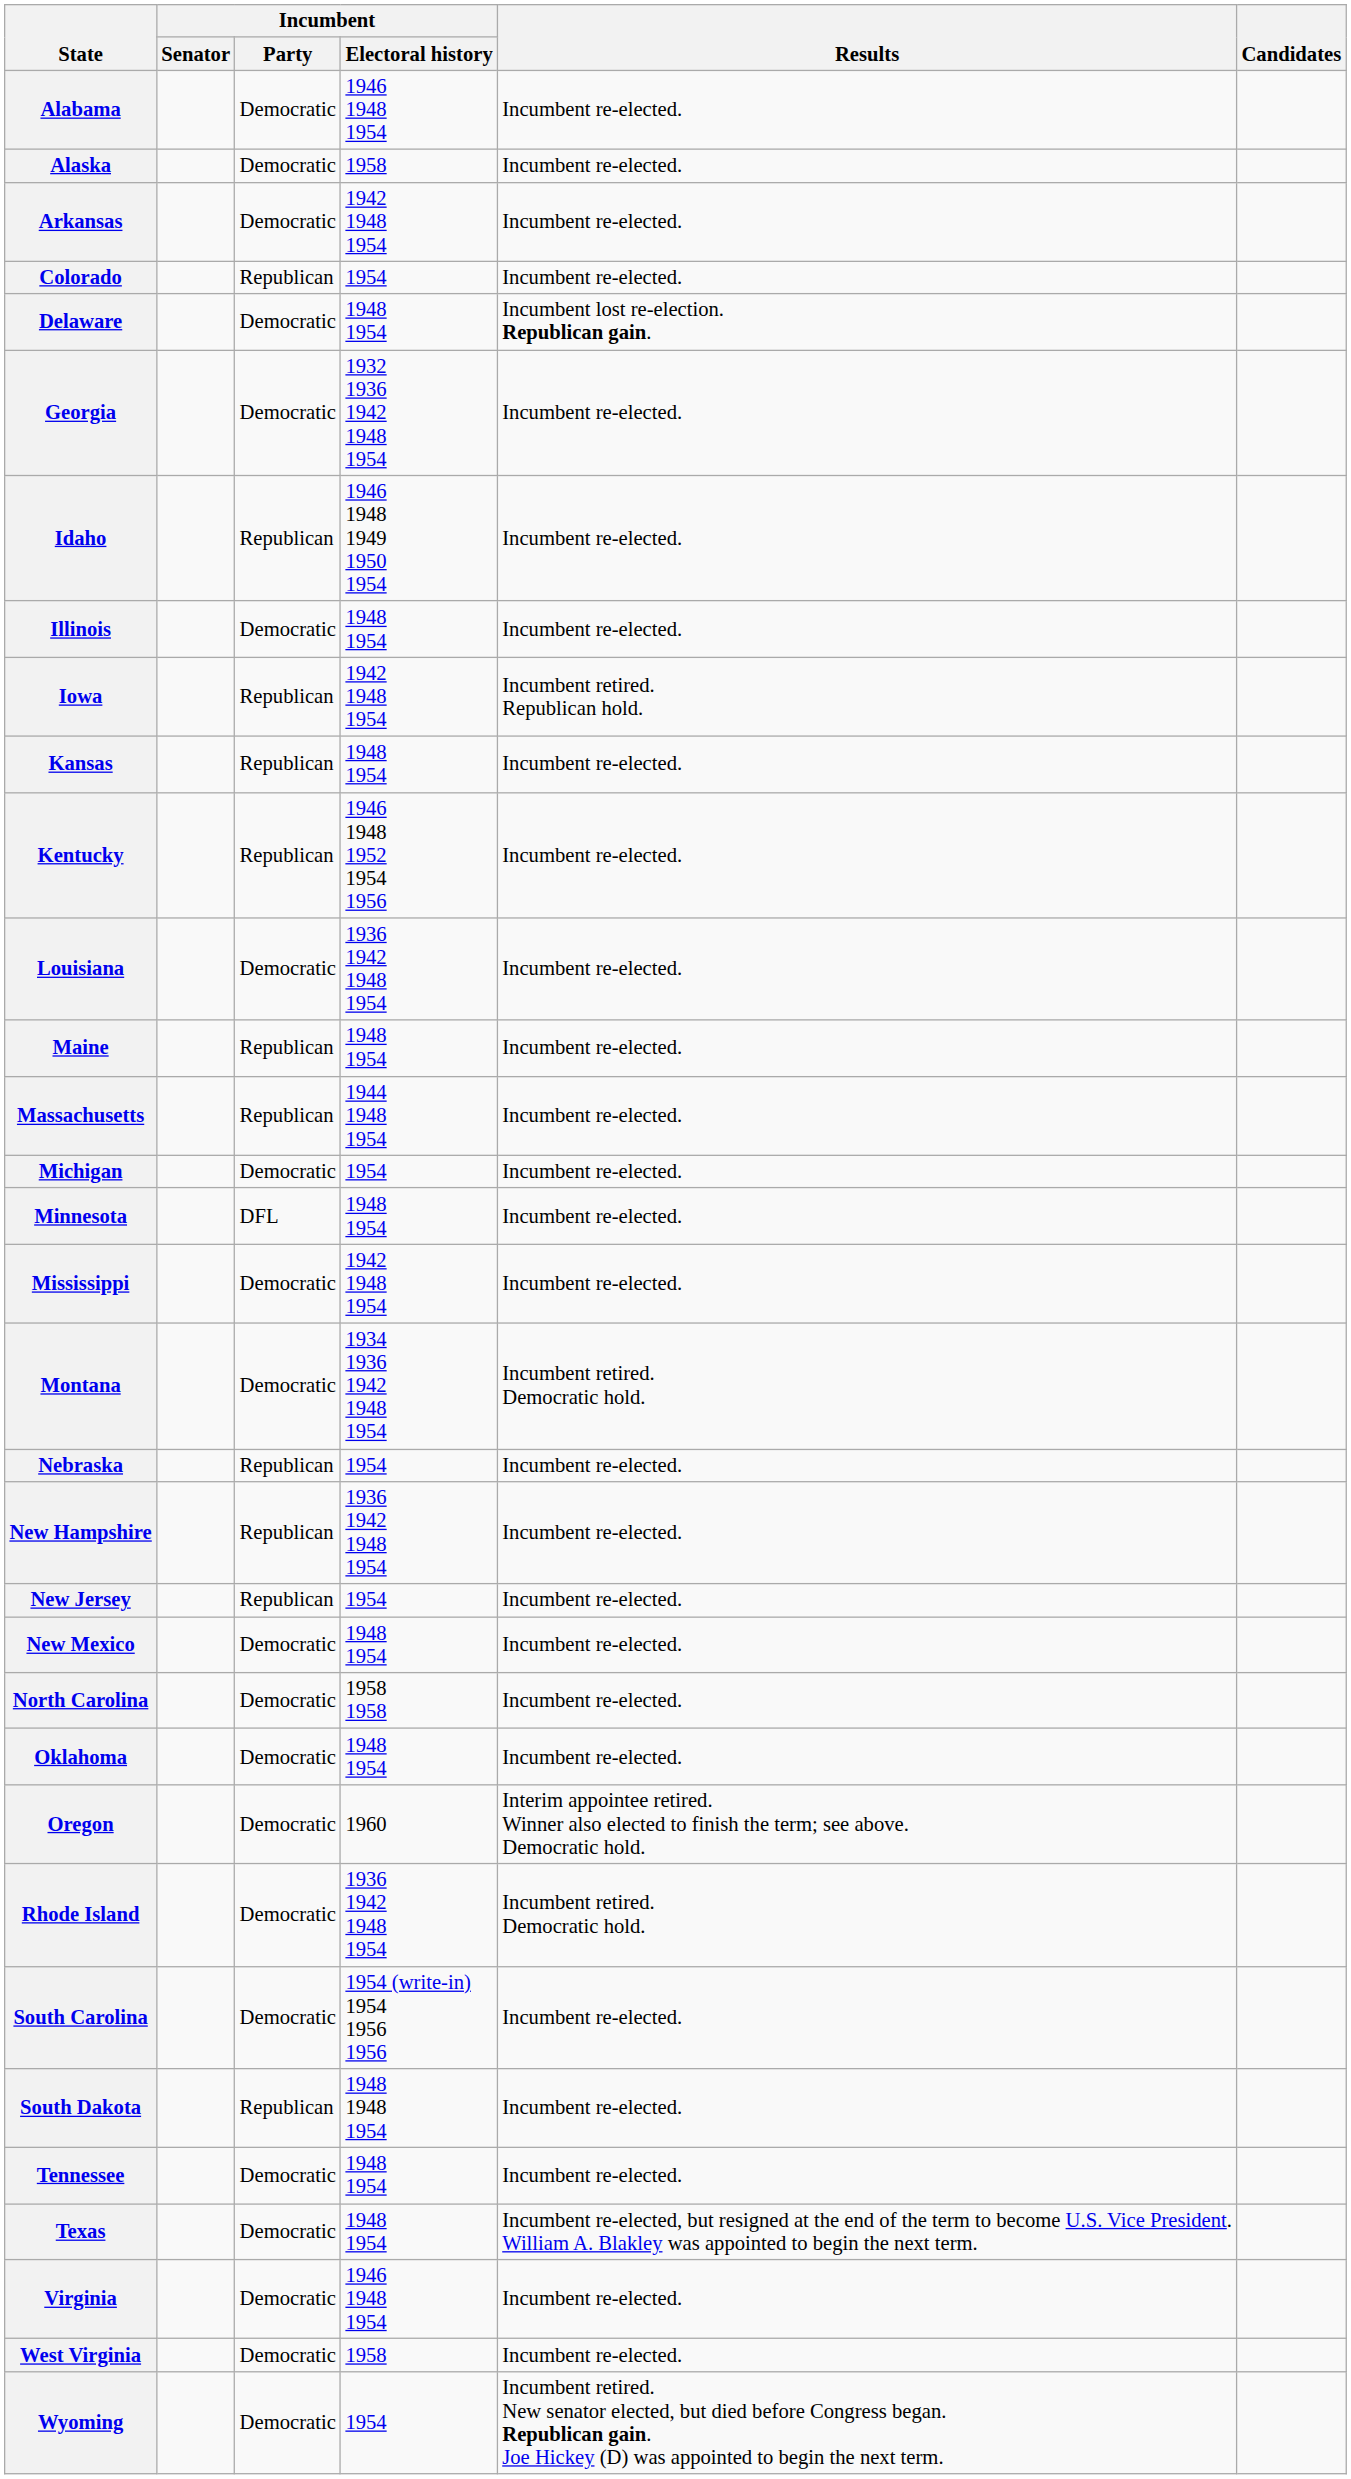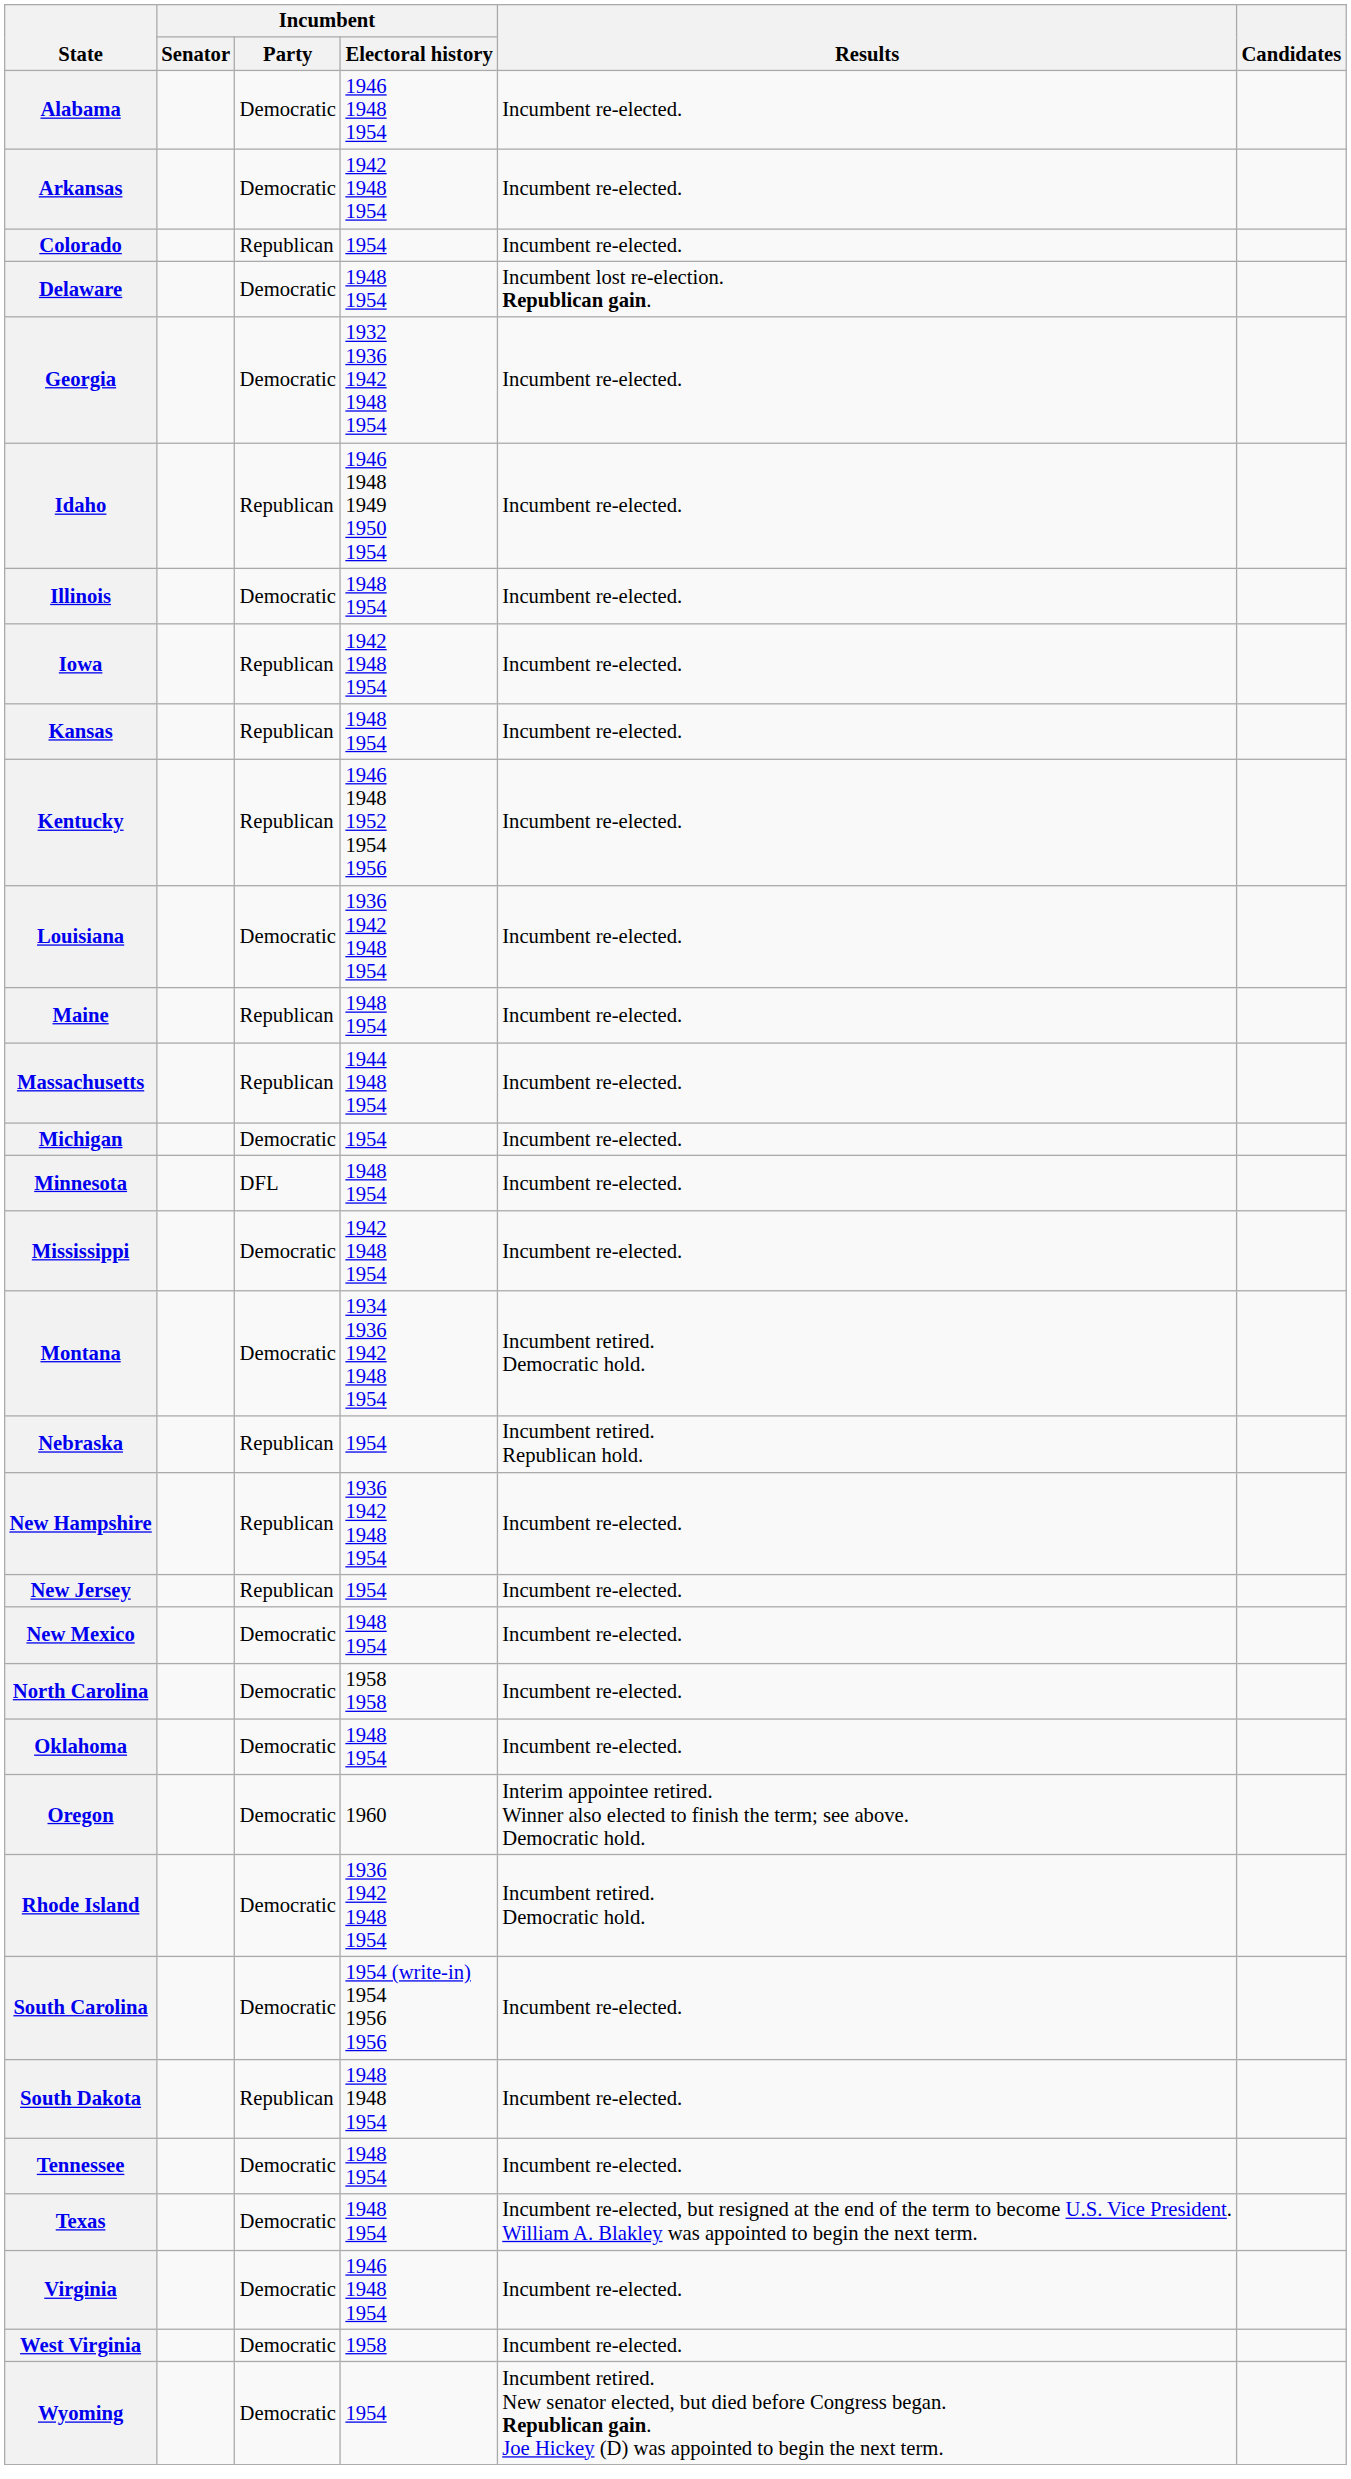 <table class="wikitable sortable">
 <tr valign=bottom>
 <th rowspan=2>State</th>
 <th colspan=3>Incumbent</th>
 <th rowspan=2>Results</th>
 <th rowspan=2>Candidates</th>
 </tr>
 <tr>
 <th>Senator</th>
 <th>Party</th>
 <th>Electoral history</th>
 </tr>
 <tr>
 <th><a href='#'>Alabama</a></th>
 <td></td>
 <td>Democratic</td>
 <td nowrap><a href='#'>1946 </a><br><a href='#'>1948</a><br><a href='#'>1954</a></td>
-<td>Incumbent re-elected.</td>
-<td nowrap></td>
-</tr>
-<tr>
-<th><a href='#'>Alaska</a></th>
-<td></td>
-<td>Democratic</td>
-<td nowrap><a href='#'>1958 </a></td>
 <td>Incumbent re-elected.</td>
 <td nowrap></td>
 </tr>
 <tr>
 <th><a href='#'>Arkansas</a></th>
 <td></td>
 <td>Democratic</td>
 <td nowrap><a href='#'>1942</a><br><a href='#'>1948</a><br><a href='#'>1954</a></td>
 <td>Incumbent re-elected.</td>
 <td nowrap></td>
 </tr>
 <tr>
 <th><a href='#'>Colorado</a></th>
 <td></td>
 <td>Republican</td>
 <td nowrap><a href='#'>1954</a></td>
 <td>Incumbent re-elected.</td>
 <td nowrap></td>
 </tr>
 <tr>
 <th><a href='#'>Delaware</a></th>
 <td></td>
 <td>Democratic</td>
 <td nowrap><a href='#'>1948</a><br><a href='#'>1954</a></td>
 <td>Incumbent lost re-election.<br><strong>Republican gain</strong>.</td>
 <td nowrap></td>
 </tr>
 <tr>
 <th><a href='#'>Georgia</a></th>
 <td></td>
 <td>Democratic</td>
 <td nowrap><a href='#'>1932 </a><br><a href='#'>1936</a><br><a href='#'>1942</a><br><a href='#'>1948</a><br><a href='#'>1954</a></td>
 <td>Incumbent re-elected.</td>
 <td nowrap></td>
 </tr>
 <tr>
 <th><a href='#'>Idaho</a></th>
 <td></td>
 <td>Republican</td>
 <td nowrap><a href='#'>1946 </a><br>1948 <br>1949 <br><a href='#'>1950 </a><br><a href='#'>1954</a></td>
 <td>Incumbent re-elected.</td>
 <td nowrap></td>
 </tr>
 <tr>
 <th><a href='#'>Illinois</a></th>
 <td></td>
 <td>Democratic</td>
 <td nowrap><a href='#'>1948</a><br><a href='#'>1954</a></td>
 <td>Incumbent re-elected.</td>
 <td nowrap></td>
 </tr>
 <tr>
 <th><a href='#'>Iowa</a></th>
 <td></td>
 <td>Republican</td>
 <td nowrap><a href='#'>1942</a><br><a href='#'>1948</a><br><a href='#'>1954</a></td>
-<td>Incumbent retired.<br>Republican hold.</td>
+<td>Incumbent re-elected.</td>
 <td nowrap></td>
 </tr>
 <tr>
 <th><a href='#'>Kansas</a></th>
 <td></td>
 <td>Republican</td>
 <td nowrap><a href='#'>1948</a><br><a href='#'>1954</a></td>
 <td>Incumbent re-elected.</td>
 <td nowrap></td>
 </tr>
 <tr>
 <th><a href='#'>Kentucky</a></th>
 <td></td>
 <td>Republican</td>
 <td nowrap><a href='#'>1946 </a><br>1948 <br><a href='#'>1952 </a><br>1954 <br><a href='#'>1956 </a></td>
 <td>Incumbent re-elected.</td>
 <td nowrap></td>
 </tr>
 <tr>
 <th><a href='#'>Louisiana</a></th>
 <td></td>
 <td>Democratic</td>
 <td nowrap><a href='#'>1936</a><br><a href='#'>1942</a><br><a href='#'>1948</a><br><a href='#'>1954</a></td>
 <td>Incumbent re-elected.</td>
 <td nowrap></td>
 </tr>
 <tr>
 <th><a href='#'>Maine</a></th>
 <td></td>
 <td>Republican</td>
 <td nowrap><a href='#'>1948</a><br><a href='#'>1954</a></td>
 <td>Incumbent re-elected.</td>
 <td nowrap></td>
 </tr>
 <tr>
 <th><a href='#'>Massachusetts</a></th>
 <td></td>
 <td>Republican</td>
 <td nowrap><a href='#'>1944 </a><br><a href='#'>1948</a><br><a href='#'>1954</a></td>
 <td>Incumbent re-elected.</td>
 <td nowrap></td>
 </tr>
 <tr>
 <th><a href='#'>Michigan</a></th>
 <td></td>
 <td>Democratic</td>
 <td nowrap><a href='#'>1954</a></td>
 <td>Incumbent re-elected.</td>
 <td nowrap></td>
 </tr>
 <tr>
 <th><a href='#'>Minnesota</a></th>
 <td></td>
 <td>DFL</td>
 <td nowrap><a href='#'>1948</a><br><a href='#'>1954</a></td>
 <td>Incumbent re-elected.</td>
 <td nowrap></td>
 </tr>
 <tr>
 <th><a href='#'>Mississippi</a></th>
 <td></td>
 <td>Democratic</td>
 <td nowrap><a href='#'>1942</a><br><a href='#'>1948</a><br><a href='#'>1954</a></td>
 <td>Incumbent re-elected.</td>
 <td nowrap></td>
 </tr>
 <tr>
 <th><a href='#'>Montana</a></th>
 <td></td>
 <td>Democratic</td>
 <td nowrap><a href='#'>1934 </a><br><a href='#'>1936</a><br><a href='#'>1942</a><br><a href='#'>1948</a><br><a href='#'>1954</a></td>
 <td>Incumbent retired.<br>Democratic hold.</td>
 <td nowrap></td>
 </tr>
 <tr>
 <th><a href='#'>Nebraska</a></th>
 <td></td>
 <td>Republican</td>
 <td nowrap><a href='#'>1954</a></td>
-<td>Incumbent re-elected.</td>
+<td>Incumbent retired.<br>Republican hold.</td>
 <td nowrap></td>
 </tr>
 <tr>
 <th><a href='#'>New Hampshire</a></th>
 <td></td>
 <td>Republican</td>
 <td nowrap><a href='#'>1936</a><br><a href='#'>1942</a><br><a href='#'>1948</a><br><a href='#'>1954</a></td>
 <td>Incumbent re-elected.</td>
 <td nowrap></td>
 </tr>
 <tr>
 <th><a href='#'>New Jersey</a></th>
 <td></td>
 <td>Republican</td>
 <td nowrap><a href='#'>1954</a></td>
 <td>Incumbent re-elected.</td>
 <td nowrap></td>
 </tr>
 <tr>
 <th><a href='#'>New Mexico</a></th>
 <td></td>
 <td>Democratic</td>
 <td nowrap><a href='#'>1948</a><br><a href='#'>1954</a></td>
 <td>Incumbent re-elected.</td>
 <td nowrap></td>
 </tr>
 <tr>
 <th><a href='#'>North Carolina</a></th>
 <td></td>
 <td>Democratic</td>
 <td nowrap>1958 <br><a href='#'>1958 </a></td>
 <td>Incumbent re-elected.</td>
 <td nowrap></td>
 </tr>
 <tr>
 <th><a href='#'>Oklahoma</a></th>
 <td></td>
 <td>Democratic</td>
 <td nowrap><a href='#'>1948</a><br><a href='#'>1954</a></td>
 <td>Incumbent re-elected.</td>
 <td nowrap></td>
 </tr>
 <tr>
 <th><a href='#'>Oregon</a></th>
 <td></td>
 <td>Democratic</td>
 <td nowrap>1960 </td>
 <td>Interim appointee retired.<br>Winner also elected to finish the term; see above.<br>Democratic hold.</td>
 <td nowrap></td>
 </tr>
 <tr>
 <th><a href='#'>Rhode Island</a></th>
 <td></td>
 <td>Democratic</td>
 <td nowrap><a href='#'>1936</a><br><a href='#'>1942</a><br><a href='#'>1948</a><br><a href='#'>1954</a></td>
 <td>Incumbent retired.<br>Democratic hold.</td>
 <td nowrap></td>
 </tr>
 <tr>
 <th><a href='#'>South Carolina</a></th>
 <td></td>
 <td>Democratic</td>
 <td nowrap><a href='#'>1954 (write-in)</a><br>1954 <br>1956 <br><a href='#'>1956 </a></td>
 <td>Incumbent re-elected.</td>
 <td nowrap></td>
 </tr>
 <tr>
 <th><a href='#'>South Dakota</a></th>
 <td></td>
 <td>Republican</td>
 <td nowrap><a href='#'>1948</a><br>1948 <br><a href='#'>1954</a></td>
 <td>Incumbent re-elected.</td>
 <td nowrap></td>
 </tr>
 <tr>
 <th><a href='#'>Tennessee</a></th>
 <td></td>
 <td>Democratic</td>
 <td nowrap><a href='#'>1948</a><br><a href='#'>1954</a></td>
 <td>Incumbent re-elected.</td>
 <td nowrap></td>
 </tr>
 <tr>
 <th><a href='#'>Texas</a></th>
 <td></td>
 <td>Democratic</td>
 <td nowrap><a href='#'>1948</a><br><a href='#'>1954</a></td>
 <td>Incumbent re-elected, but resigned at the end of the term to become <a href='#'>U.S. Vice President</a>.<br><a href='#'>William A. Blakley</a> was appointed to begin the next term.</td>
 <td nowrap></td>
 </tr>
 <tr>
 <th><a href='#'>Virginia</a></th>
 <td></td>
 <td>Democratic</td>
 <td nowrap><a href='#'>1946 </a><br><a href='#'>1948</a><br><a href='#'>1954</a></td>
 <td>Incumbent re-elected.</td>
 <td nowrap></td>
 </tr>
 <tr>
 <th><a href='#'>West Virginia</a></th>
 <td></td>
 <td>Democratic</td>
 <td nowrap><a href='#'>1958 </a></td>
 <td>Incumbent re-elected.</td>
 <td nowrap></td>
 </tr>
 <tr>
 <th><a href='#'>Wyoming</a></th>
 <td></td>
 <td>Democratic</td>
 <td nowrap><a href='#'>1954</a></td>
 <td>Incumbent retired.<br>New senator elected, but died before Congress began.<br><strong>Republican gain</strong>.<br><a href='#'>Joe Hickey</a> (D) was appointed to begin the next term.</td>
 <td nowrap></td>
 </tr>
 </table>
